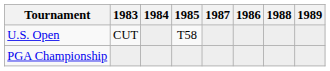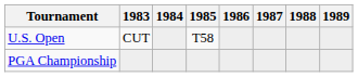 <table class="wikitable" style="font-size:95%;text-align:center;">
 <tr>
 <th>Tournament</th>
 <th>1983</th>
 <th>1984</th>
 <th>1985</th>
+<th>1986</th>
 <th>1987</th>
-<th>1986</th>
 <th>1988</th>
 <th>1989</th>
 </tr>
 <tr>
 <td align=left><a href='#'>U.S. Open</a></td>
 <td>CUT</td>
 <td style="background:#eeeeee;"></td>
 <td>T58</td>
 <td style="background:#eeeeee;"></td>
 <td style="background:#eeeeee;"></td>
 <td style="background:#eeeeee;"></td>
 <td style="background:#eeeeee;"></td>
 </tr>
 <tr>
 <td align=left><a href='#'>PGA Championship</a></td>
 <td style="background:#eeeeee;"></td>
 <td style="background:#eeeeee;"></td>
 <td style="background:#eeeeee;"></td>
 <td style="background:#eeeeee;"></td>
 <td style="background:#eeeeee;"></td>
 <td style="background:#eeeeee;"></td>
 <td style="background:#eeeeee;"></td>
 </tr>
 </table>
